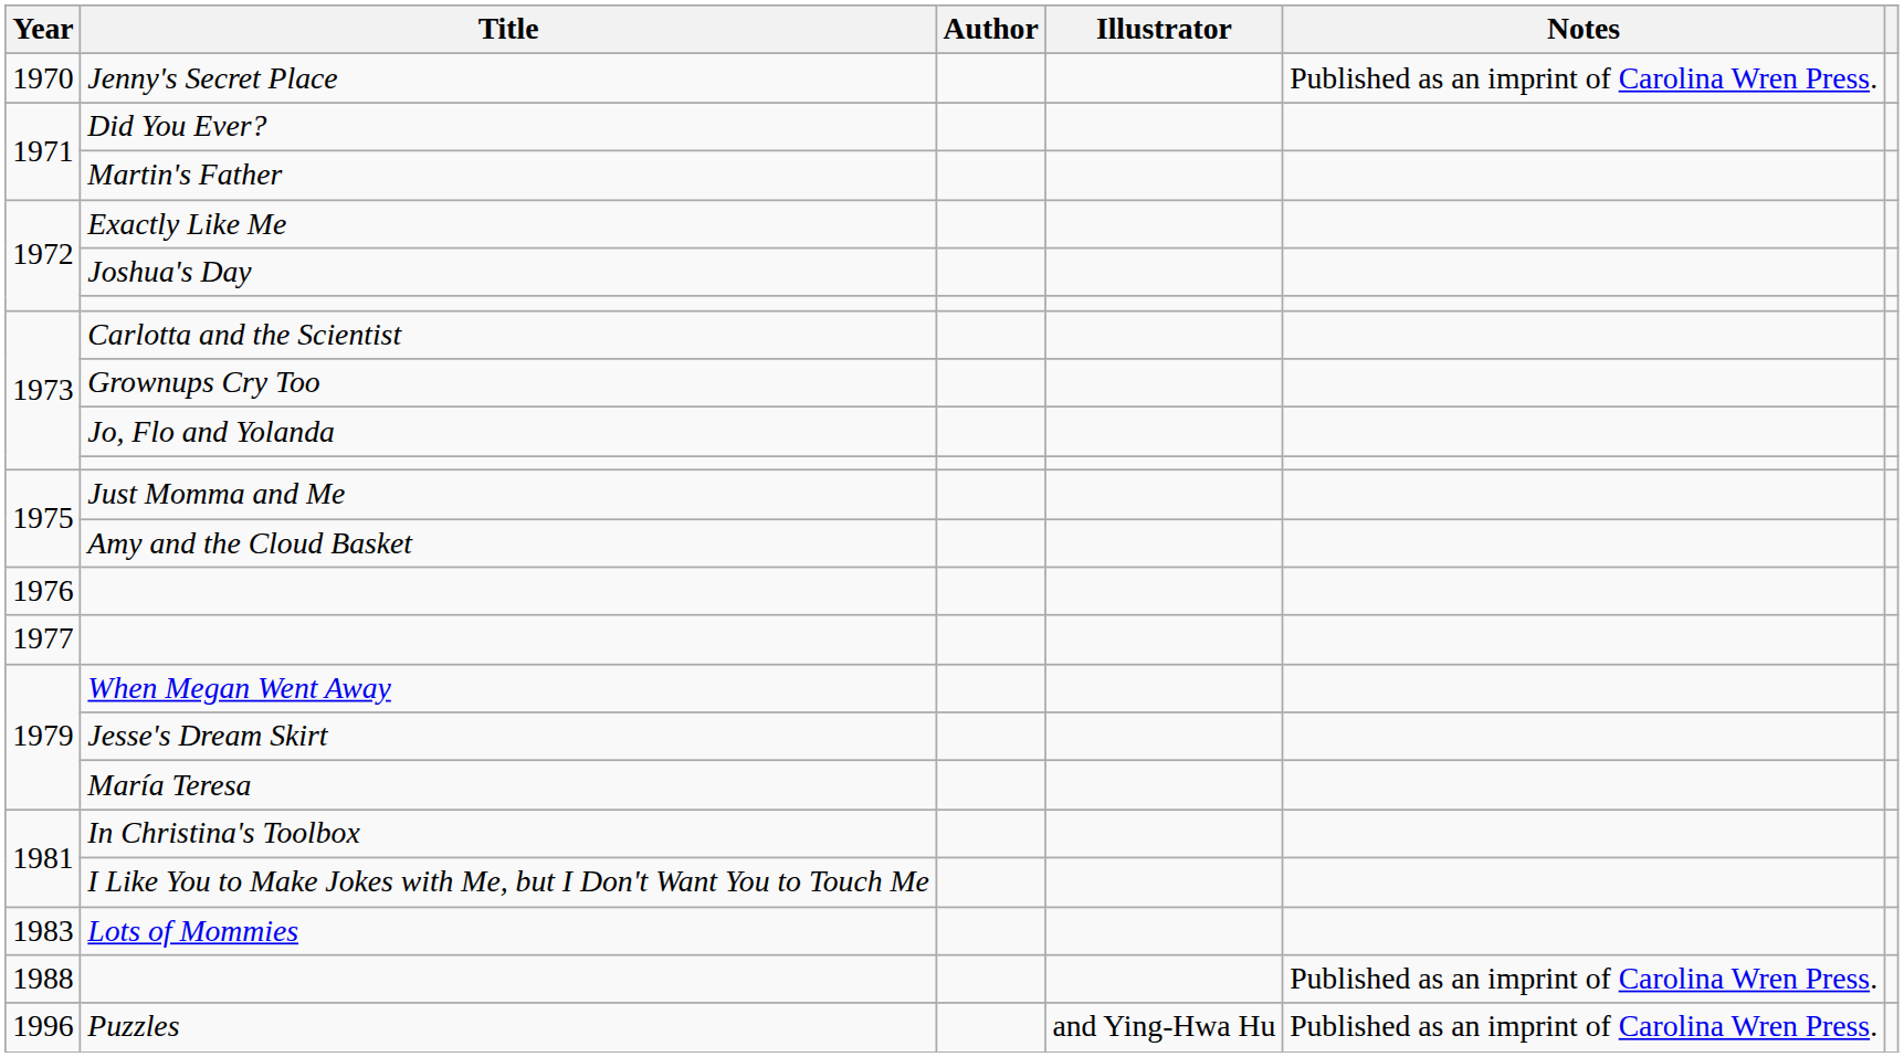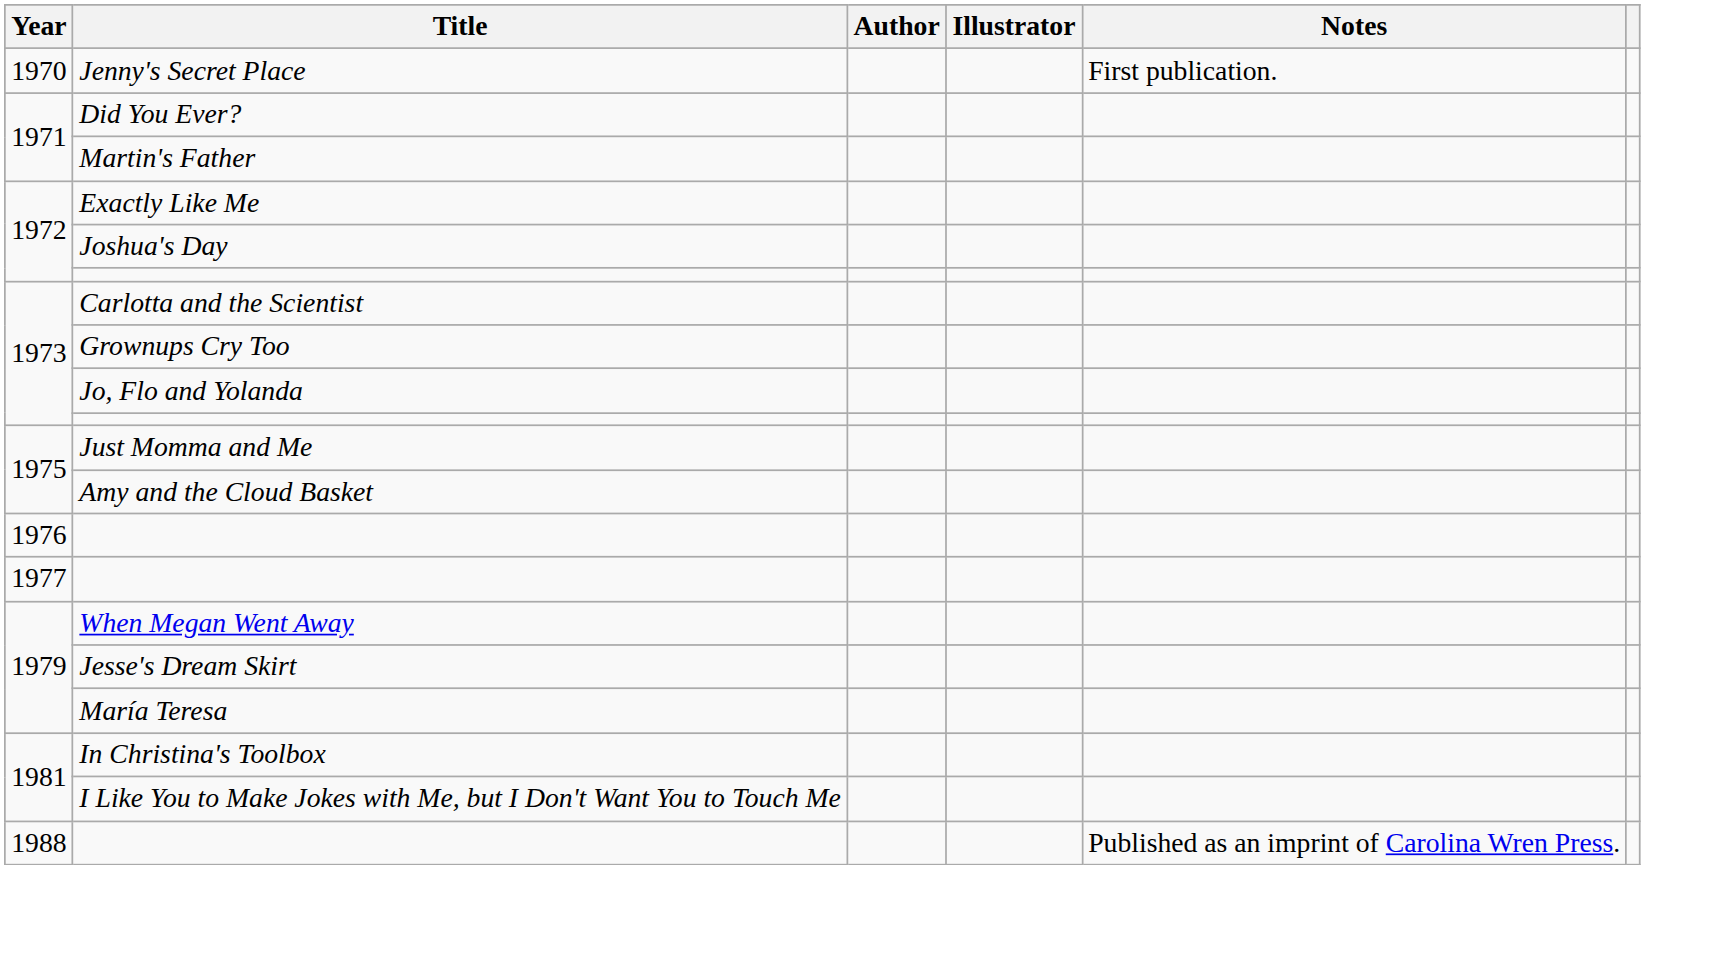 <table class="wikitable sortable defaultleft col1center col6center" summary="All titles published by Lollipop Power, from 1970 through 1983, with two additional titles published when the press was an imprint of Carolina Wren Press in 1988 and 1996. Table lists authors and illustrators for all books.">
 <tr>
 <th scope="col">Year</th>
 <th scope="col">Title</th>
 <th scope="col">Author</th>
 <th scope="col">Illustrator</th>
 <th scope="col" class="unsortable">Notes</th>
 <th scope="col" class="unsortable"></th>
 </tr>
 <tr>
 <td>1970</td>
 <td><em>Jenny's Secret Place</em></td>
 <td></td>
 <td></td>
-<td>Published as an imprint of <a href='#'>Carolina Wren Press</a>.</td>
+<td>First publication.</td>
 <td></td>
 </tr>
 <tr>
 <td rowspan="2">1971</td>
 <td><em>Did You Ever?</em></td>
 <td></td>
 <td></td>
 <td></td>
 <td></td>
 </tr>
 <tr>
 <td style="text-align: left;"><em>Martin's Father</em></td>
 <td></td>
 <td></td>
 <td></td>
 <td style="text-align: center;"></td>
 </tr>
 <tr>
 <td rowspan="3">1972</td>
 <td><em>Exactly Like Me</em></td>
 <td></td>
 <td></td>
 <td></td>
 <td></td>
 </tr>
 <tr>
 <td style="text-align: left;"><em>Joshua's Day</em></td>
 <td></td>
 <td></td>
 <td></td>
 <td style="text-align: center;"></td>
 </tr>
 <tr>
 <td style="text-align: left;"></td>
 <td></td>
 <td></td>
 <td></td>
 <td style="text-align: center;"></td>
 </tr>
 <tr>
 <td rowspan="4">1973</td>
 <td><em>Carlotta and the Scientist</em></td>
 <td></td>
 <td></td>
 <td></td>
 <td></td>
 </tr>
 <tr>
 <td style="text-align: left;"><em>Grownups Cry Too</em></td>
 <td></td>
 <td></td>
 <td></td>
 <td style="text-align: center;"></td>
 </tr>
 <tr>
 <td style="text-align: left;"><em>Jo, Flo and Yolanda</em></td>
 <td></td>
 <td></td>
 <td></td>
 <td style="text-align: center;"></td>
 </tr>
 <tr>
 <td style="text-align: left;"></td>
 <td></td>
 <td></td>
 <td></td>
 <td style="text-align: center;"></td>
 </tr>
 <tr>
 <td rowspan="2">1975</td>
 <td><em>Just Momma and Me</em></td>
 <td></td>
 <td></td>
 <td></td>
 <td></td>
 </tr>
 <tr>
 <td style="text-align: left;"><em>Amy and the Cloud Basket</em></td>
 <td></td>
 <td></td>
 <td></td>
 <td style="text-align: center;"></td>
 </tr>
 <tr>
 <td>1976</td>
 <td></td>
 <td></td>
 <td></td>
 <td></td>
 <td></td>
 </tr>
 <tr>
 <td>1977</td>
 <td></td>
 <td></td>
 <td></td>
 <td></td>
 <td></td>
 </tr>
 <tr>
 <td rowspan="3">1979</td>
 <td><em><a href='#'>When Megan Went Away</a></em></td>
 <td></td>
 <td></td>
 <td></td>
 <td></td>
 </tr>
 <tr>
 <td style="text-align: left;"><em>Jesse's Dream Skirt</em></td>
 <td></td>
 <td></td>
 <td></td>
 <td style="text-align: center;"></td>
 </tr>
 <tr>
 <td style="text-align: left;"><em>María Teresa</em></td>
 <td></td>
 <td></td>
 <td></td>
 <td style="text-align: center;"></td>
 </tr>
 <tr>
 <td rowspan="2">1981</td>
 <td><em>In Christina's Toolbox</em></td>
 <td></td>
 <td></td>
 <td></td>
 <td></td>
 </tr>
 <tr>
 <td style="text-align: left;"><em>I Like You to Make Jokes with Me, but I Don't Want You to Touch Me</em></td>
 <td></td>
 <td></td>
 <td></td>
 <td style="text-align: center;"></td>
 </tr>
 <tr>
-<td>1983</td>
-<td><em><a href='#'>Lots of Mommies</a></em></td>
-<td></td>
-<td></td>
-<td></td>
-<td></td>
-</tr>
-<tr>
 <td>1988</td>
 <td></td>
 <td></td>
 <td></td>
 <td>Published as an imprint of <a href='#'>Carolina Wren Press</a>.</td>
 <td></td>
 </tr>
-<tr>
-<td>1996</td>
-<td><em>Puzzles</em></td>
-<td></td>
-<td> and Ying-Hwa Hu</td>
-<td>Published as an imprint of <a href='#'>Carolina Wren Press</a>.</td>
-<td></td>
-</tr>
 </table>
